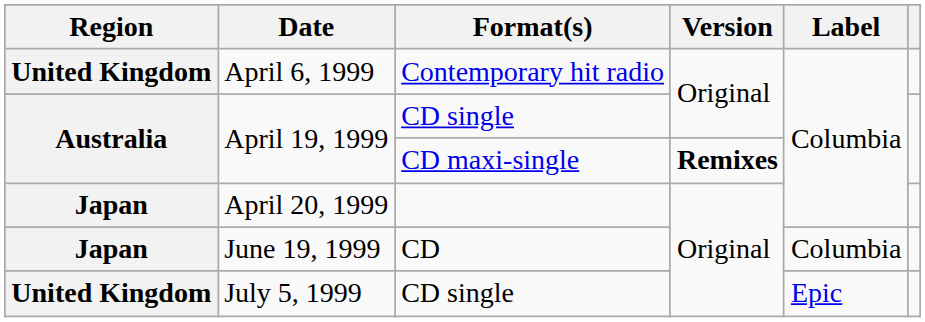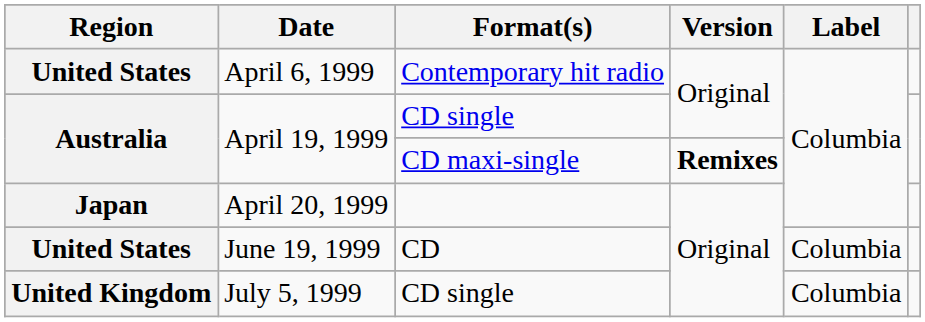 <table class="wikitable plainrowheaders" border="1">
 <tr>
 <th scope="col">Region</th>
 <th scope="col">Date</th>
 <th scope="col">Format(s)</th>
 <th scope="col">Version</th>
 <th scope="col">Label</th>
 <th scope="col"></th>
 </tr>
 <tr>
-<th scope="row">United Kingdom</th>
+<th scope="row">United States</th>
 <td>April 6, 1999</td>
 <td><a href='#'>Contemporary hit radio</a></td>
 <td rowspan="2">Original</td>
 <td rowspan="4">Columbia</td>
 <td style="text-align:center;"></td>
 </tr>
 <tr>
 <th scope="row" rowspan="2">Australia</th>
 <td rowspan="2">April 19, 1999</td>
 <td><a href='#'>CD single</a></td>
 <td style="text-align:center;"rowspan="2"></td>
 </tr>
 <tr>
 <td><a href='#'>CD maxi-single</a></td>
 <td><strong>Remixes</strong></td>
 </tr>
 <tr>
 <th scope="row">Japan</th>
 <td>April 20, 1999</td>
 <td></td>
 <td rowspan="3">Original</td>
 <td style="text-align:center;"></td>
 </tr>
 <tr>
-<th scope="row">Japan</th>
+<th scope="row">United States</th>
 <td>June 19, 1999</td>
 <td>CD</td>
 <td>Columbia</td>
 <td style="text-align:center;"></td>
 </tr>
 <tr>
 <th scope="row">United Kingdom</th>
 <td>July 5, 1999</td>
 <td>CD single</td>
-<td><a href='#'>Epic</a></td>
+<td>Columbia</td>
 <td style="text-align:center;"></td>
 </tr>
 </table>
